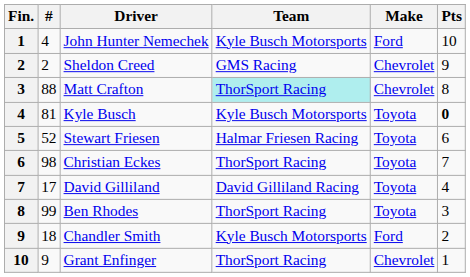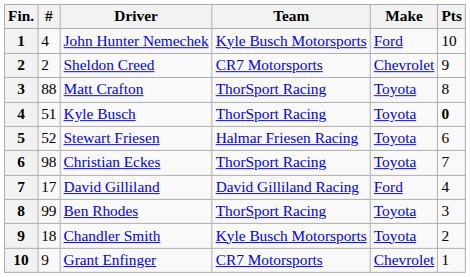 <table class="wikitable">
 <tr>
 <th>Fin.</th>
 <th>#</th>
 <th>Driver</th>
 <th>Team</th>
 <th>Make</th>
 <th>Pts</th>
 </tr>
 <tr>
 <th>1</th>
 <td>4</td>
 <td><a href='#'>John Hunter Nemechek</a></td>
 <td><a href='#'>Kyle Busch Motorsports</a></td>
 <td><a href='#'>Ford</a></td>
 <td>10</td>
 </tr>
 <tr>
 <th>2</th>
 <td>2</td>
 <td><a href='#'>Sheldon Creed</a></td>
-<td><a href='#'>GMS Racing</a></td>
+<td><a href='#'>CR7 Motorsports</a></td>
 <td><a href='#'>Chevrolet</a></td>
 <td>9</td>
 </tr>
 <tr>
 <th>3</th>
 <td>88</td>
 <td><a href='#'>Matt Crafton</a></td>
-<td style="background: paleturquoise;"><a href='#'>ThorSport Racing</a></td>
-<td><a href='#'>Chevrolet</a></td>
+<td><a href='#'>ThorSport Racing</a></td>
+<td><a href='#'>Toyota</a></td>
 <td>8</td>
 </tr>
 <tr>
 <th>4</th>
-<td>81</td>
+<td>51</td>
 <td><a href='#'>Kyle Busch</a></td>
-<td><a href='#'>Kyle Busch Motorsports</a></td>
+<td><a href='#'>ThorSport Racing</a></td>
 <td><a href='#'>Toyota</a></td>
 <td><strong>0</strong></td>
 </tr>
 <tr>
 <th>5</th>
 <td>52</td>
 <td><a href='#'>Stewart Friesen</a></td>
 <td><a href='#'>Halmar Friesen Racing</a></td>
 <td><a href='#'>Toyota</a></td>
 <td>6</td>
 </tr>
 <tr>
 <th>6</th>
 <td>98</td>
 <td><a href='#'>Christian Eckes</a></td>
 <td><a href='#'>ThorSport Racing</a></td>
 <td><a href='#'>Toyota</a></td>
 <td>7</td>
 </tr>
 <tr>
 <th>7</th>
 <td>17</td>
 <td><a href='#'>David Gilliland</a></td>
 <td><a href='#'>David Gilliland Racing</a></td>
-<td><a href='#'>Toyota</a></td>
+<td><a href='#'>Ford</a></td>
 <td>4</td>
 </tr>
 <tr>
 <th>8</th>
 <td>99</td>
 <td><a href='#'>Ben Rhodes</a></td>
 <td><a href='#'>ThorSport Racing</a></td>
 <td><a href='#'>Toyota</a></td>
 <td>3</td>
 </tr>
 <tr>
 <th>9</th>
 <td>18</td>
 <td><a href='#'>Chandler Smith</a></td>
 <td><a href='#'>Kyle Busch Motorsports</a></td>
-<td><a href='#'>Ford</a></td>
+<td><a href='#'>Toyota</a></td>
 <td>2</td>
 </tr>
 <tr>
 <th>10</th>
 <td>9</td>
 <td><a href='#'>Grant Enfinger</a></td>
-<td><a href='#'>ThorSport Racing</a></td>
+<td><a href='#'>CR7 Motorsports</a></td>
 <td><a href='#'>Chevrolet</a></td>
 <td>1</td>
 </tr>
 </table>
